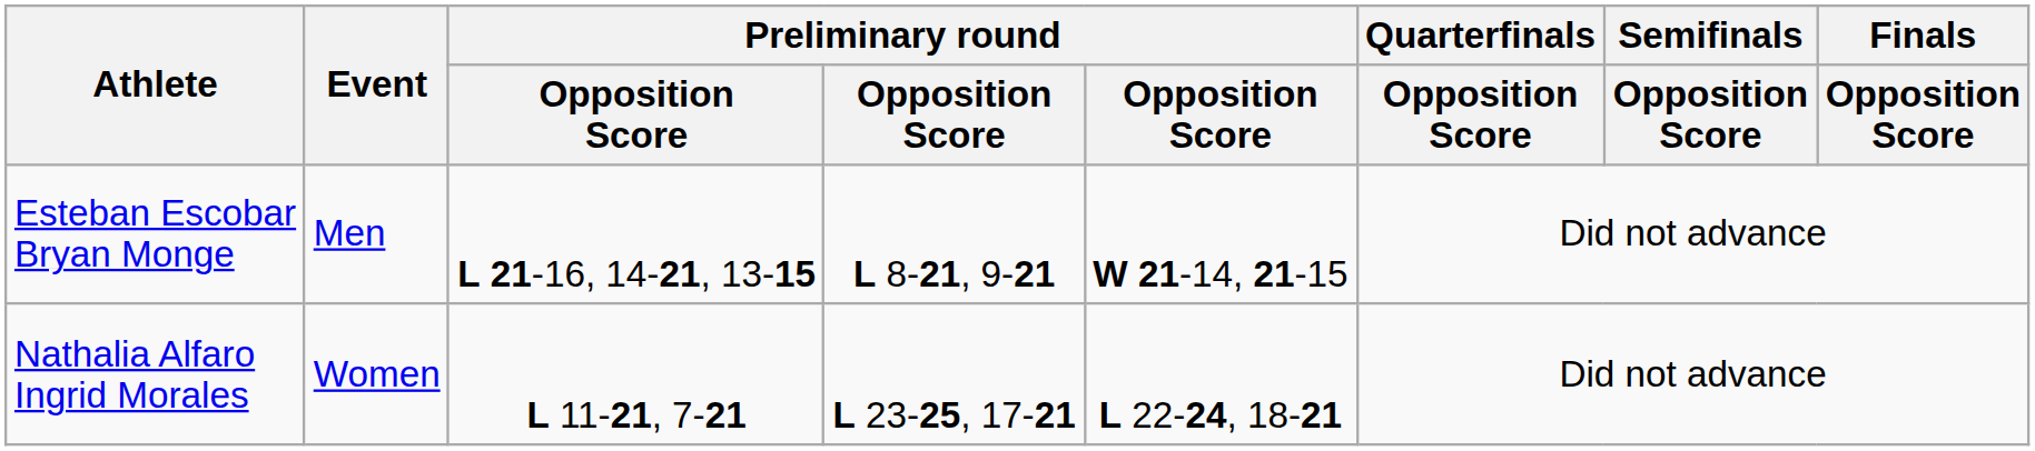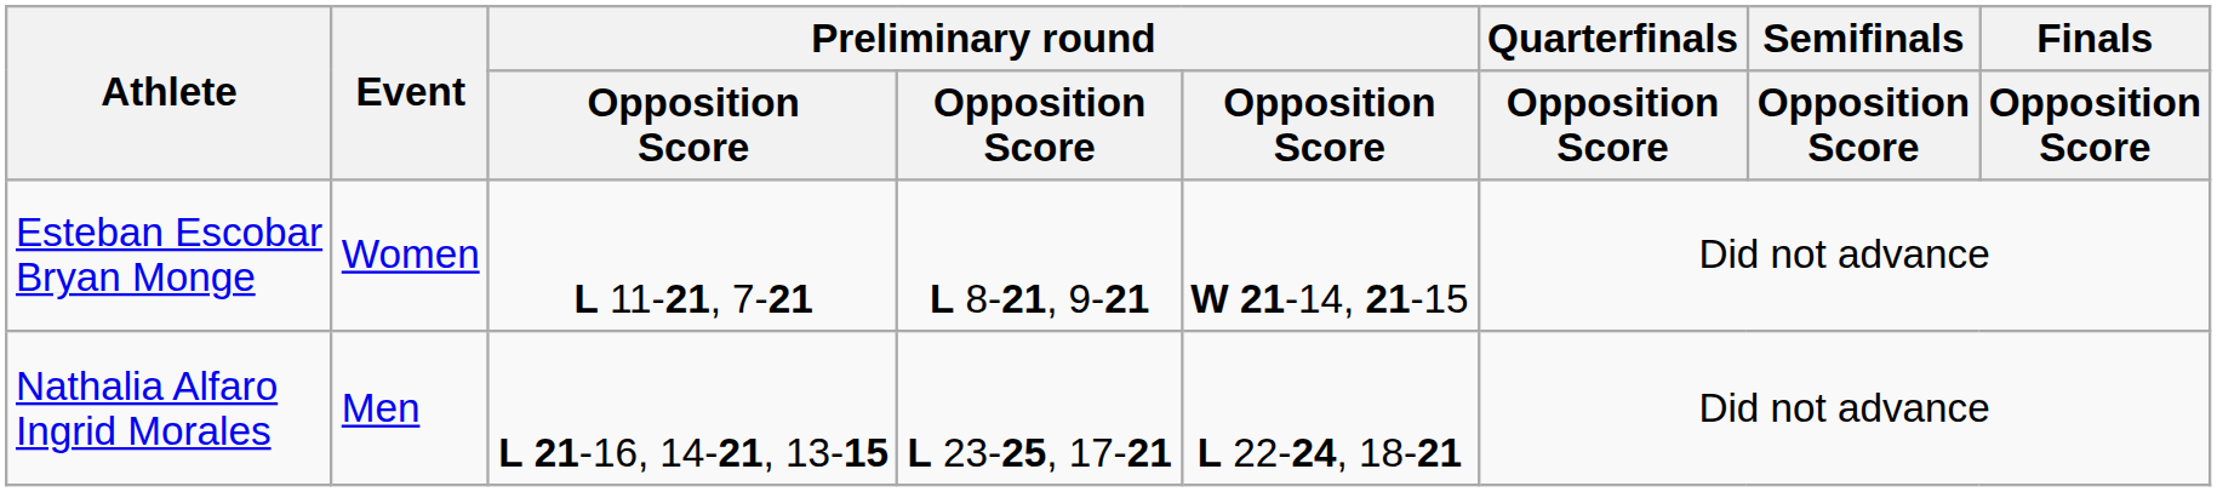 <table class="wikitable" border="1" style="font-size:90%">
 <tr>
 <th rowspan=2>Athlete</th>
 <th rowspan=2>Event</th>
 <th colspan=3>Preliminary round</th>
 <th>Quarterfinals</th>
 <th>Semifinals</th>
 <th>Finals</th>
 </tr>
 <tr>
 <th>Opposition<br>Score</th>
 <th>Opposition<br>Score</th>
 <th>Opposition<br>Score</th>
 <th>Opposition<br>Score</th>
 <th>Opposition<br>Score</th>
 <th>Opposition<br>Score</th>
 </tr>
 <tr>
 <td><a href='#'>Esteban Escobar</a><br><a href='#'>Bryan Monge</a></td>
-<td><a href='#'>Men</a></td>
-<td align="center"><br><br><strong>L</strong> <strong>21</strong>-16, 14-<strong>21</strong>, 13-<strong>15</strong></td>
+<td><a href='#'>Women</a></td>
+<td align="center"><br><br><strong>L</strong> 11-<strong>21</strong>, 7-<strong>21</strong></td>
 <td align="center"><br><br><strong>L</strong> 8-<strong>21</strong>, 9-<strong>21</strong></td>
 <td align="center"><br><br><strong>W</strong> <strong>21</strong>-14, <strong>21</strong>-15</td>
 <td align="center" colspan="7">Did not advance</td>
 </tr>
 <tr>
 <td><a href='#'>Nathalia Alfaro</a><br><a href='#'>Ingrid Morales</a></td>
-<td><a href='#'>Women</a></td>
-<td align="center"><br><br><strong>L</strong> 11-<strong>21</strong>, 7-<strong>21</strong></td>
+<td><a href='#'>Men</a></td>
+<td align="center"><br><br><strong>L</strong> <strong>21</strong>-16, 14-<strong>21</strong>, 13-<strong>15</strong></td>
 <td align="center"><br><br><strong>L</strong> 23-<strong>25</strong>, 17-<strong>21</strong></td>
 <td align="center"><br><br><strong>L</strong> 22-<strong>24</strong>, 18-<strong>21</strong></td>
 <td align="center" colspan="7">Did not advance</td>
 </tr>
 </table>
